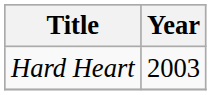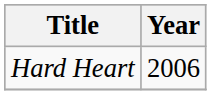 <table class="wikitable">
 <tr>
 <th>Title</th>
 <th>Year</th>
 </tr>
 <tr>
 <td><em>Hard Heart</em></td>
-<td>2003</td>
+<td>2006</td>
 </tr>
 <tr>
 </tr>
 </table>
